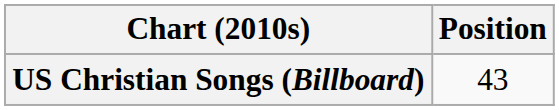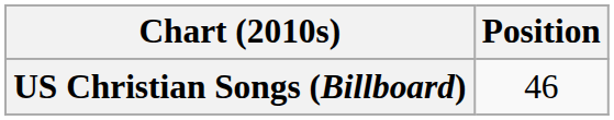 <table class="wikitable plainrowheaders" style="text-align:center">
 <tr>
 <th scope="col">Chart (2010s)</th>
 <th scope="col">Position</th>
 </tr>
 <tr>
 <th scope="row">US Christian Songs (<em>Billboard</em>)</th>
-<td>43</td>
+<td>46</td>
 </tr>
 </table>
